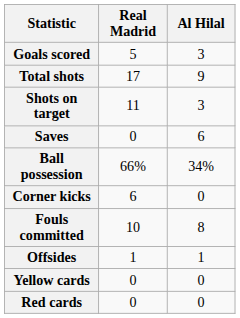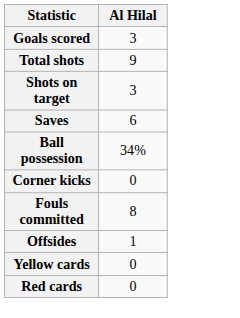 <table class="wikitable plainrowheaders" style="text-align:center">
 <tr>
 <th scope="col" style="width:100px">Statistic</th>
-<th scope="col" style="width:70px">Real Madrid</th>
 <th scope="col" style="width:70px">Al Hilal</th>
 </tr>
 <tr>
 <th scope=row>Goals scored</th>
-<td>5</td>
 <td>3</td>
 </tr>
 <tr>
 <th scope=row>Total shots</th>
-<td>17</td>
 <td>9</td>
 </tr>
 <tr>
 <th scope=row>Shots on target</th>
-<td>11</td>
 <td>3</td>
 </tr>
 <tr>
 <th scope=row>Saves</th>
-<td>0</td>
 <td>6</td>
 </tr>
 <tr>
 <th scope=row>Ball possession</th>
-<td>66%</td>
 <td>34%</td>
 </tr>
 <tr>
 <th scope=row>Corner kicks</th>
-<td>6</td>
 <td>0</td>
 </tr>
 <tr>
 <th scope=row>Fouls committed</th>
-<td>10</td>
 <td>8</td>
 </tr>
 <tr>
 <th scope=row>Offsides</th>
 <td>1</td>
-<td>1</td>
 </tr>
 <tr>
 <th scope=row>Yellow cards</th>
-<td>0</td>
 <td>0</td>
 </tr>
 <tr>
 <th scope=row>Red cards</th>
 <td>0</td>
-<td>0</td>
 </tr>
 </table>
